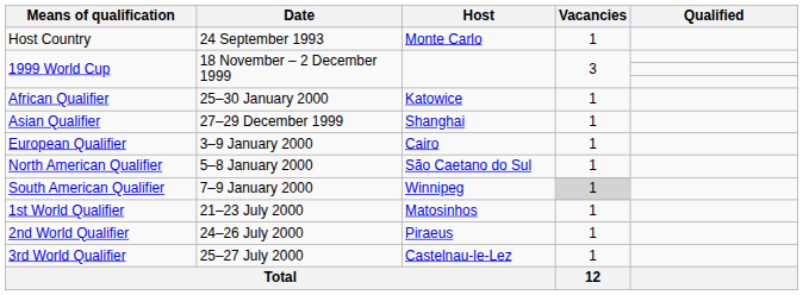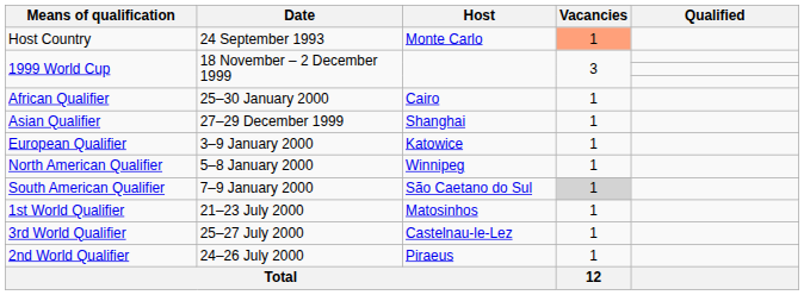 <table class="wikitable" width=900>
 <tr>
 <th width=25%>Means of qualification</th>
 <th width=27%>Date</th>
 <th width=20%>Host</th>
 <th width=6%>Vacancies</th>
 <th width=22%>Qualified</th>
 </tr>
 <tr>
 <td>Host Country</td>
 <td>24 September 1993</td>
 <td> <a href='#'>Monte Carlo</a></td>
-<td align="center">1</td>
+<td align="center" style="background: lightsalmon;">1</td>
 <td></td>
 </tr>
 <tr>
 <td rowspan="3"><a href='#'>1999 World Cup</a></td>
 <td rowspan="3">18 November – 2 December 1999</td>
 <td rowspan="3"></td>
 <td rowspan="3" align="center">3</td>
 <td></td>
 </tr>
 <tr>
 <td></td>
 </tr>
 <tr>
 <td></td>
 </tr>
 <tr>
 <td><a href='#'>African Qualifier</a></td>
 <td>25–30 January 2000</td>
-<td> <a href='#'>Katowice</a></td>
+<td> <a href='#'>Cairo</a></td>
 <td align="center">1</td>
 <td></td>
 </tr>
 <tr>
 <td><a href='#'>Asian Qualifier</a></td>
 <td>27–29 December 1999</td>
 <td> <a href='#'>Shanghai</a></td>
 <td align="center">1</td>
 <td></td>
 </tr>
 <tr>
 <td><a href='#'>European Qualifier</a></td>
 <td>3–9 January 2000</td>
-<td> <a href='#'>Cairo</a></td>
+<td> <a href='#'>Katowice</a></td>
 <td align="center">1</td>
 <td></td>
 </tr>
 <tr>
 <td><a href='#'>North American Qualifier</a></td>
 <td>5–8 January 2000</td>
-<td> <a href='#'>São Caetano do Sul</a></td>
+<td> <a href='#'>Winnipeg</a></td>
 <td align="center">1</td>
 <td></td>
 </tr>
 <tr>
 <td><a href='#'>South American Qualifier</a></td>
 <td>7–9 January 2000</td>
-<td> <a href='#'>Winnipeg</a></td>
+<td> <a href='#'>São Caetano do Sul</a></td>
 <td align="center" style="background: lightgrey;">1</td>
 <td></td>
 </tr>
 <tr>
 <td><a href='#'>1st World Qualifier</a></td>
 <td>21–23 July 2000</td>
 <td> <a href='#'>Matosinhos</a></td>
 <td align="center">1</td>
 <td></td>
 </tr>
 <tr>
-<td><a href='#'>2nd World Qualifier</a></td>
-<td>24–26 July 2000</td>
-<td> <a href='#'>Piraeus</a></td>
+<td><a href='#'>3rd World Qualifier</a></td>
+<td>25–27 July 2000</td>
+<td> <a href='#'>Castelnau-le-Lez</a></td>
 <td align="center">1</td>
 <td></td>
 </tr>
 <tr>
-<td><a href='#'>3rd World Qualifier</a></td>
-<td>25–27 July 2000</td>
-<td> <a href='#'>Castelnau-le-Lez</a></td>
+<td><a href='#'>2nd World Qualifier</a></td>
+<td>24–26 July 2000</td>
+<td> <a href='#'>Piraeus</a></td>
 <td align="center">1</td>
 <td></td>
 </tr>
 <tr>
 <th colspan="3">Total</th>
 <th>12</th>
 <th></th>
 </tr>
 </table>
